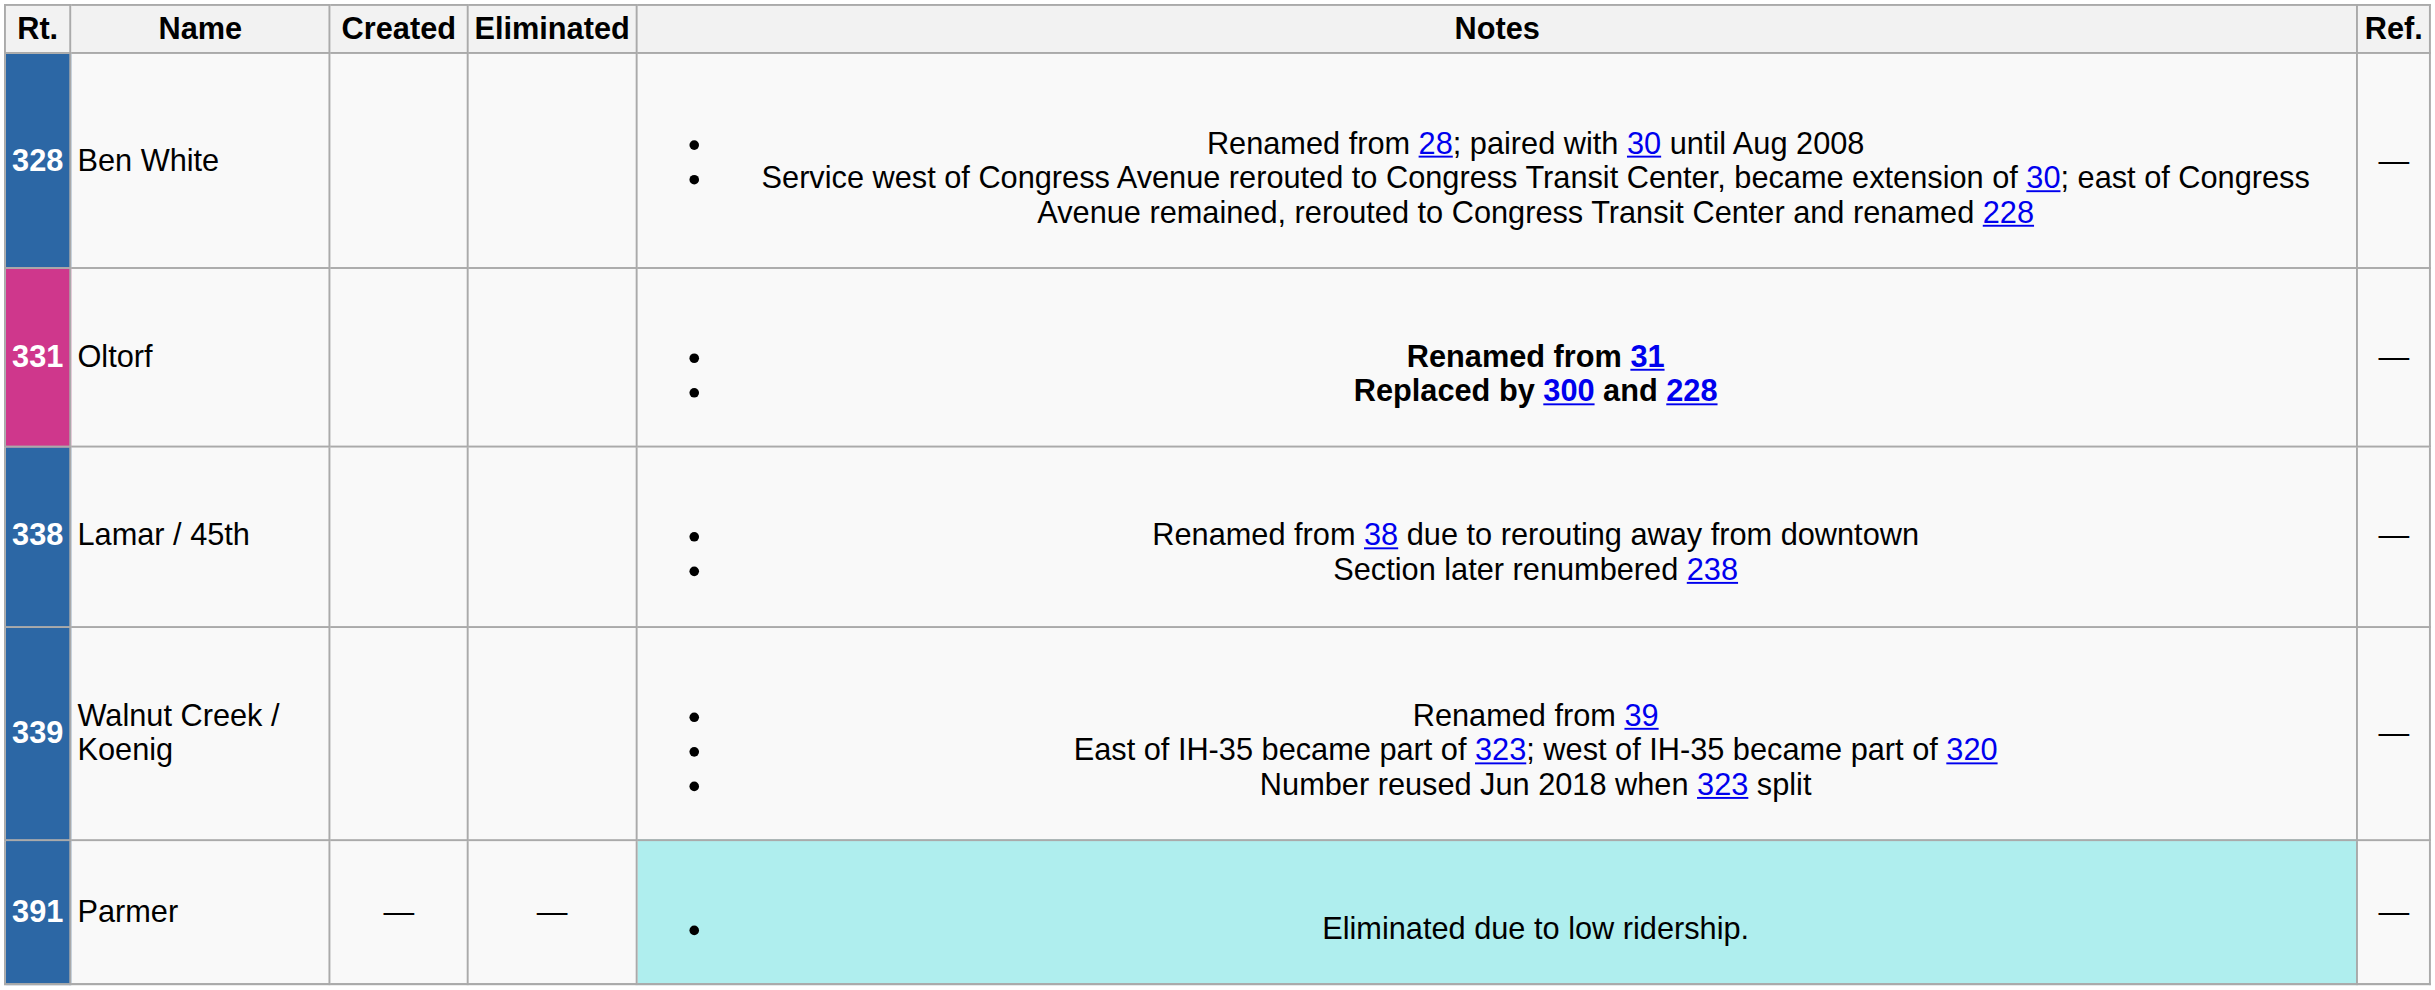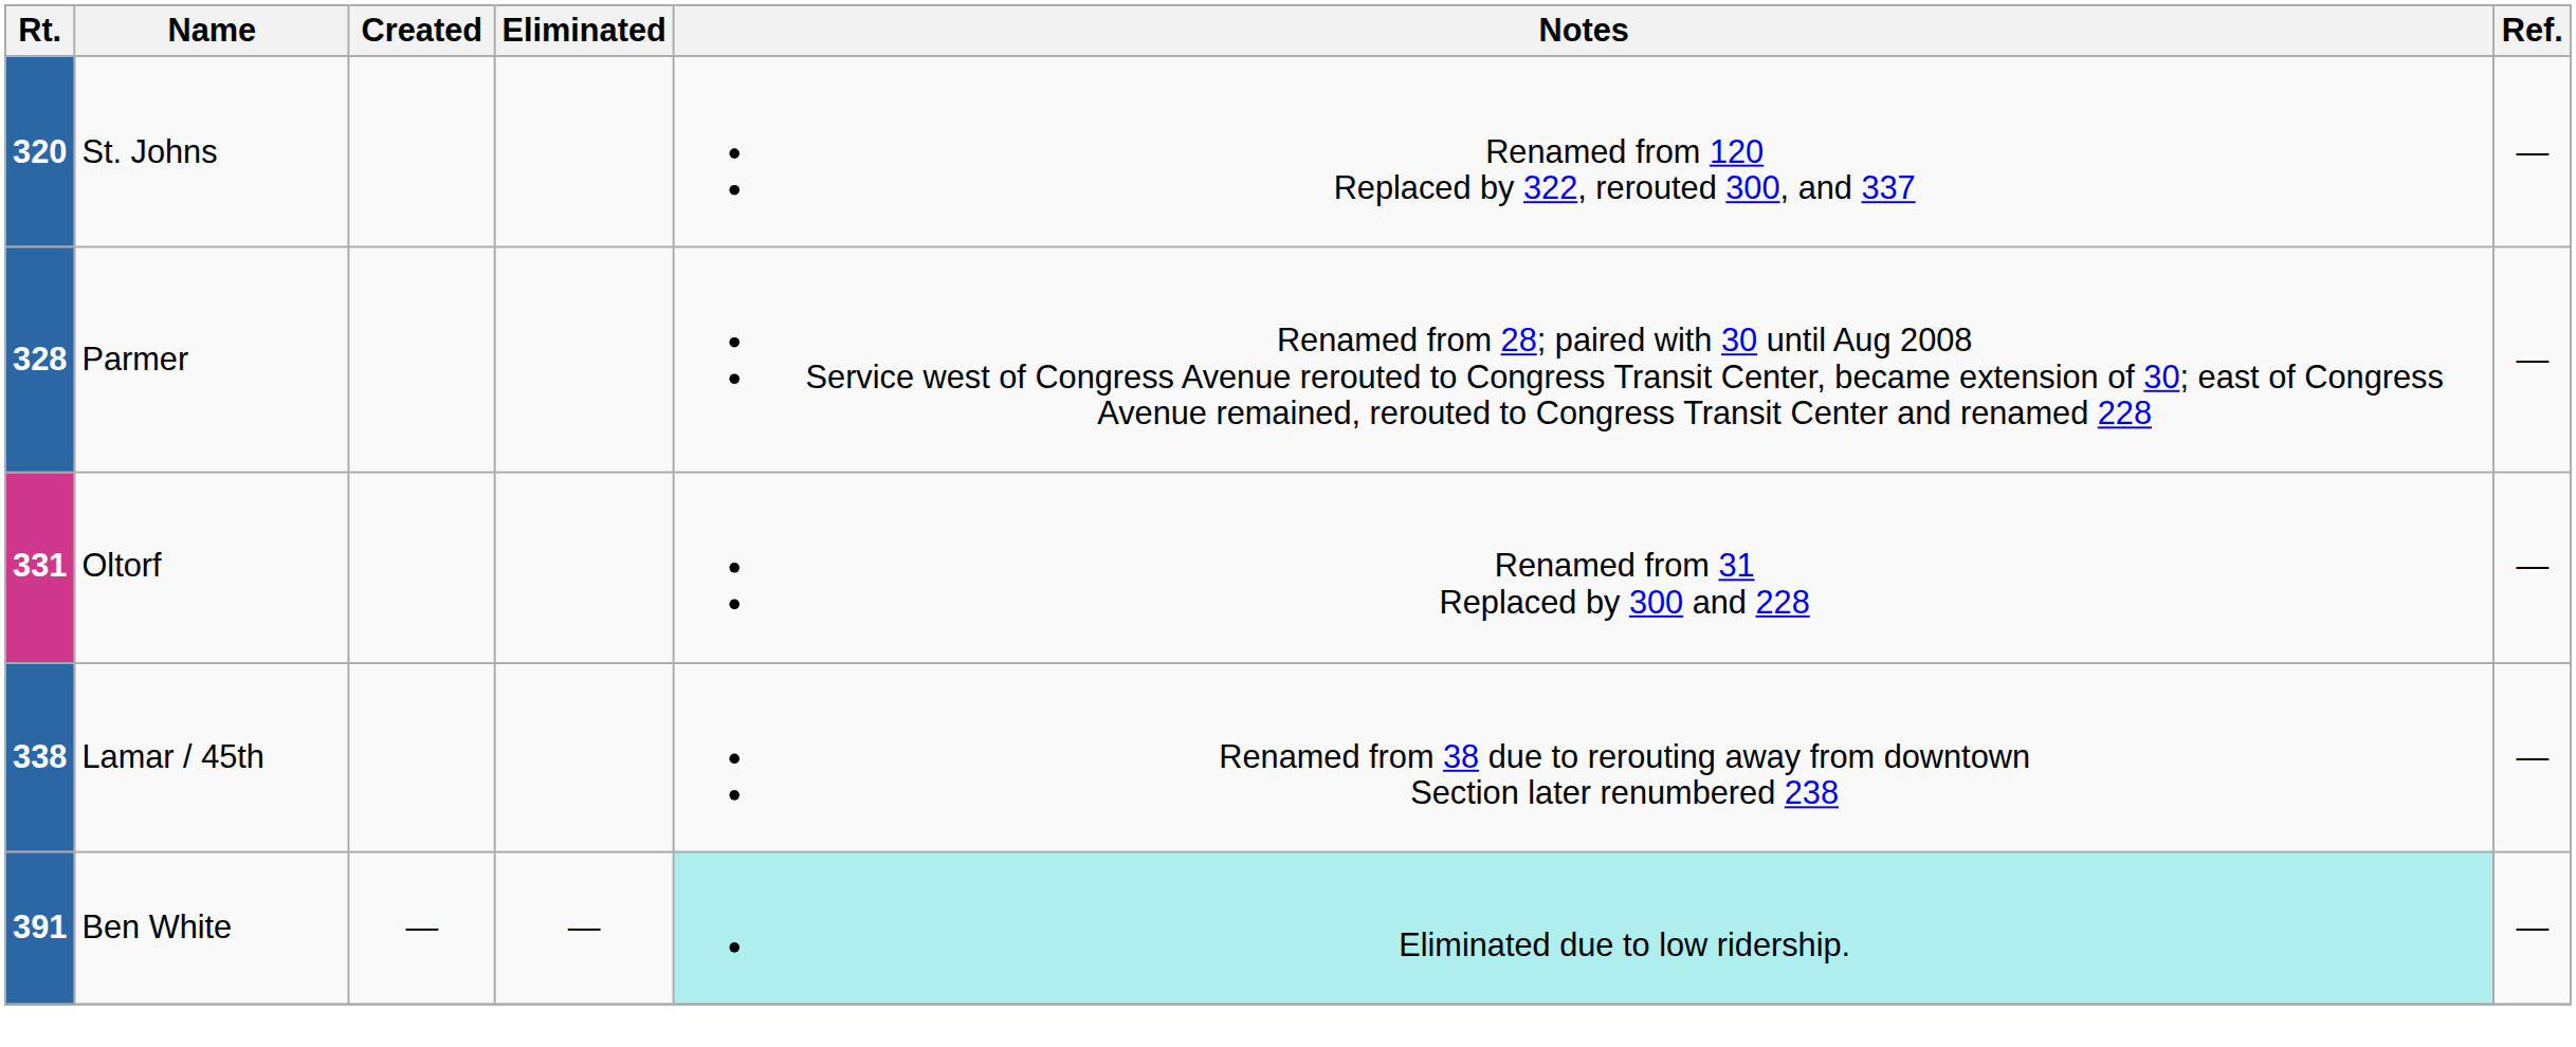 <table class="wikitable mw-collapsible mw-collapsed sortable" style="text-align: center; width:100%;">
 <tr>
 <th scope="col" style="width: 1.5em;">Rt.</th>
 <th scope="col" style="width: 8em;">Name</th>
 <th scope="col" style="width: 4em;">Created</th>
 <th scope="col" style="width: 4em;">Eliminated</th>
 <th class="unsortable">Notes</th>
 <th scope="col" style="width: 1em;" class="unsortable">Ref.</th>
 </tr>
 <tr>
+<th style="background: #2C67A5; color:#FFFFFF;">320</th>
+<td align="left">St. Johns</td>
+<td></td>
+<td></td>
+<td><br><ul><li>Renamed from <a href='#'>120</a></li><li>Replaced by <a href='#'>322</a>, rerouted <a href='#'>300</a>, and <a href='#'>337</a></li></ul></td>
+<td>—</td>
+</tr>
+<tr>
 <th style="background: #2C67A5; color:#FFFFFF;">328</th>
-<td align="left">Ben White</td>
+<td align="left">Parmer</td>
 <td></td>
 <td></td>
 <td><br><ul><li>Renamed from <a href='#'>28</a>; paired with <a href='#'>30</a> until Aug 2008</li><li>Service west of Congress Avenue rerouted to Congress Transit Center, became extension of <a href='#'>30</a>; east of Congress Avenue remained, rerouted to Congress Transit Center and renamed <a href='#'>228</a></li></ul></td>
 <td>—</td>
 </tr>
 <tr>
 <th style="background: #CF378C; color:#FFFFFF;">331</th>
 <td align="left">Oltorf</td>
 <td></td>
 <td></td>
-<td><strong><br><ul><li>Renamed from <a href='#'>31</a></li><li>Replaced by <a href='#'>300</a> and <a href='#'>228</a></li></ul></strong></td>
+<td><br><ul><li>Renamed from <a href='#'>31</a></li><li>Replaced by <a href='#'>300</a> and <a href='#'>228</a></li></ul></td>
 <td>—</td>
 </tr>
 <tr>
 <th style="background: #2C67A5; color:#FFFFFF;">338</th>
 <td align="left">Lamar / 45th</td>
 <td></td>
 <td></td>
 <td><br><ul><li>Renamed from <a href='#'>38</a> due to rerouting away from downtown</li><li>Section later renumbered <a href='#'>238</a></li></ul></td>
 <td>—</td>
 </tr>
 <tr>
-<th style="background: #2C67A5; color:#FFFFFF;">339</th>
-<td align="left">Walnut Creek / Koenig</td>
-<td></td>
-<td></td>
-<td><br><ul><li>Renamed from <a href='#'>39</a></li><li>East of IH-35 became part of <a href='#'>323</a>; west of IH-35 became part of <a href='#'>320</a></li><li>Number reused Jun 2018 when <a href='#'>323</a> split</li></ul></td>
-<td>—</td>
-</tr>
-<tr>
 <th style="background: #2C67A5; color:#FFFFFF;">391</th>
-<td align="left">Parmer</td>
+<td align="left">Ben White</td>
 <td>—</td>
 <td>—</td>
 <td style="background: paleturquoise;"><br><ul><li>Eliminated due to low ridership.</li></ul></td>
 <td>—</td>
 </tr>
 <tr>
 </tr>
 </table>
